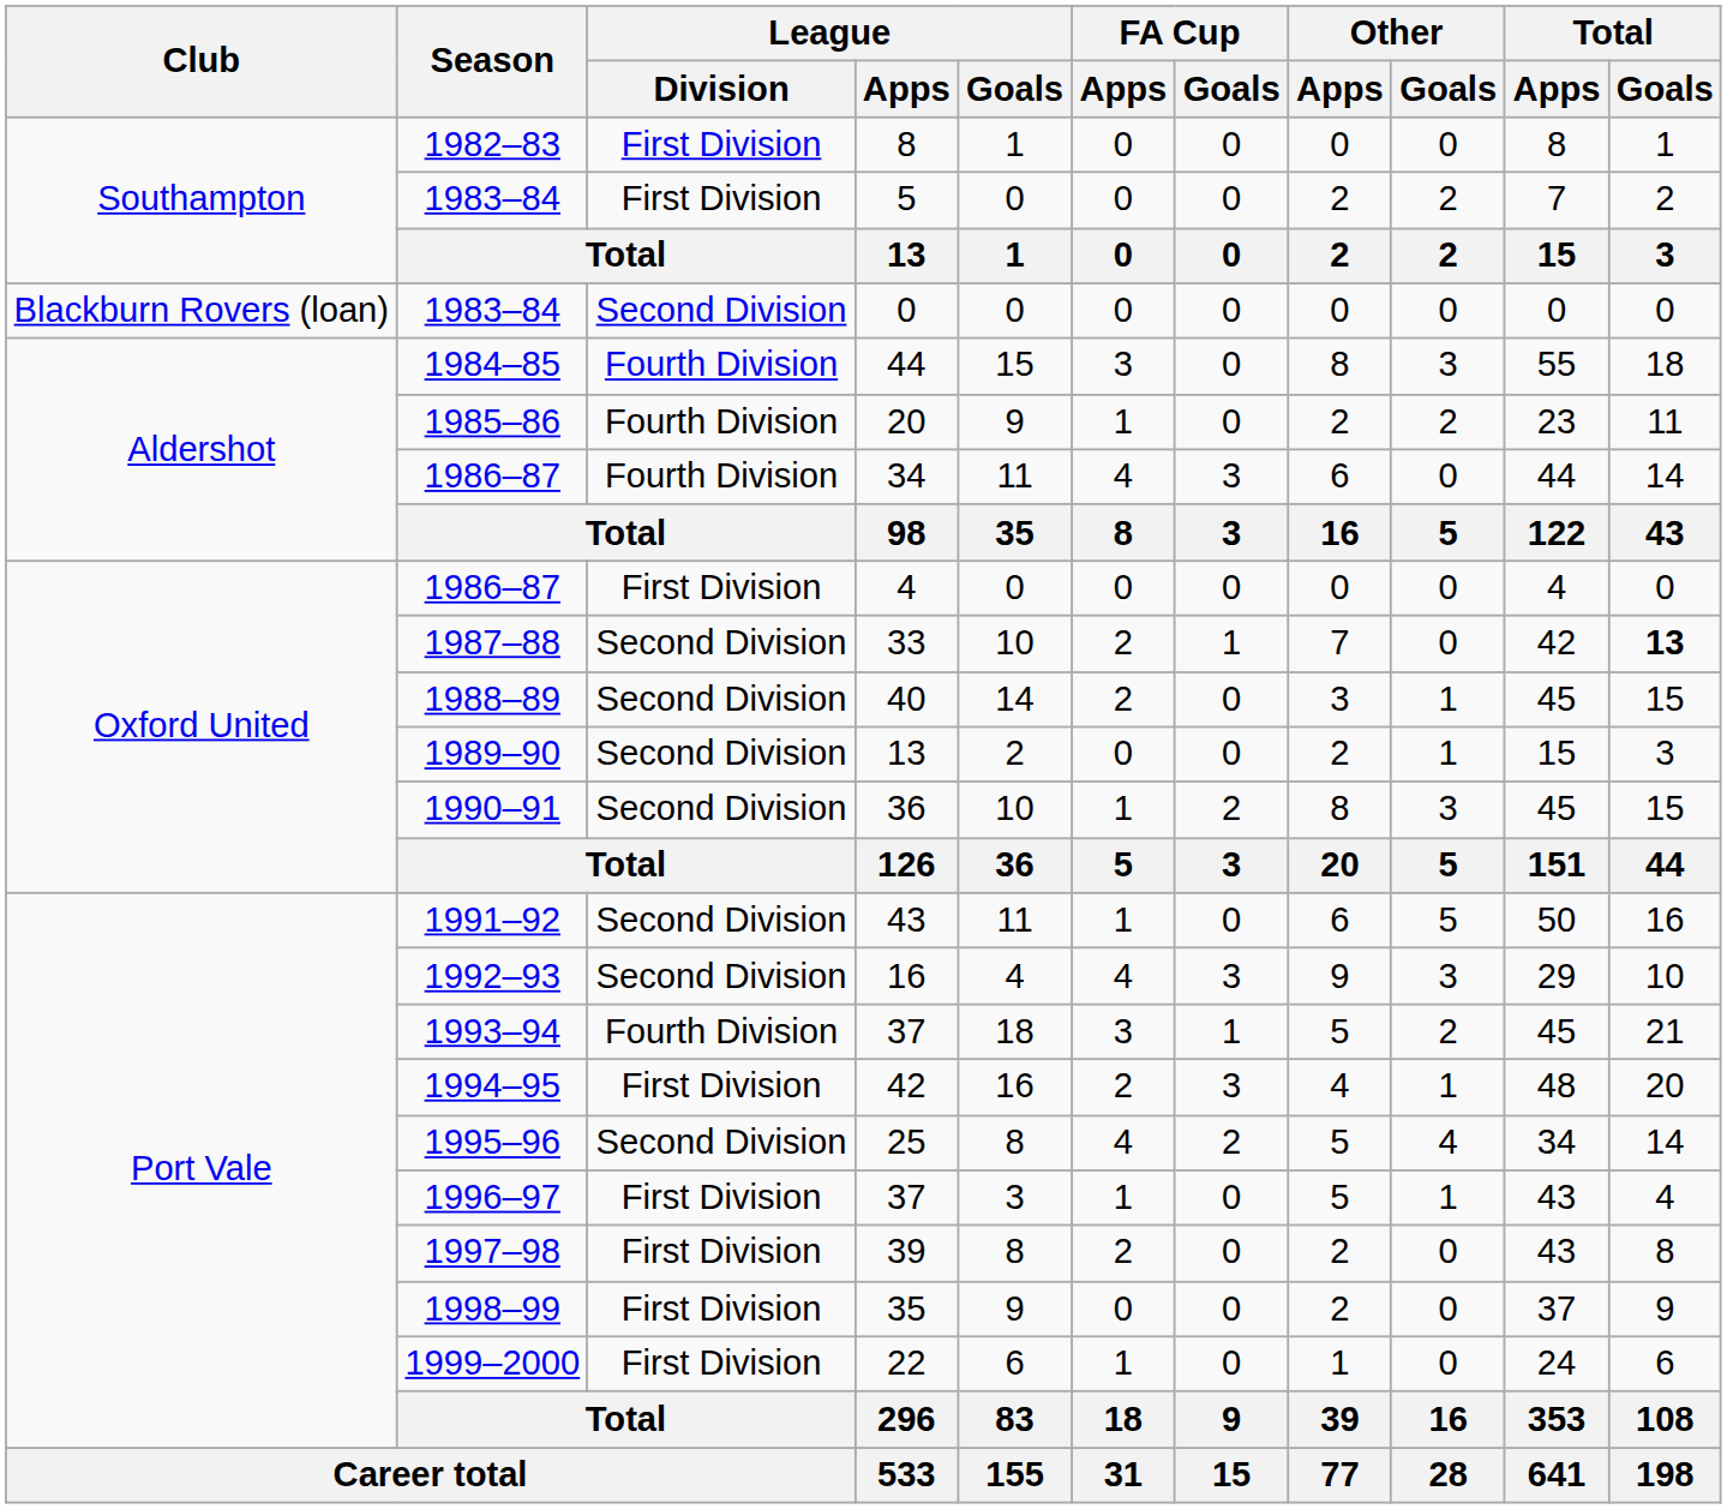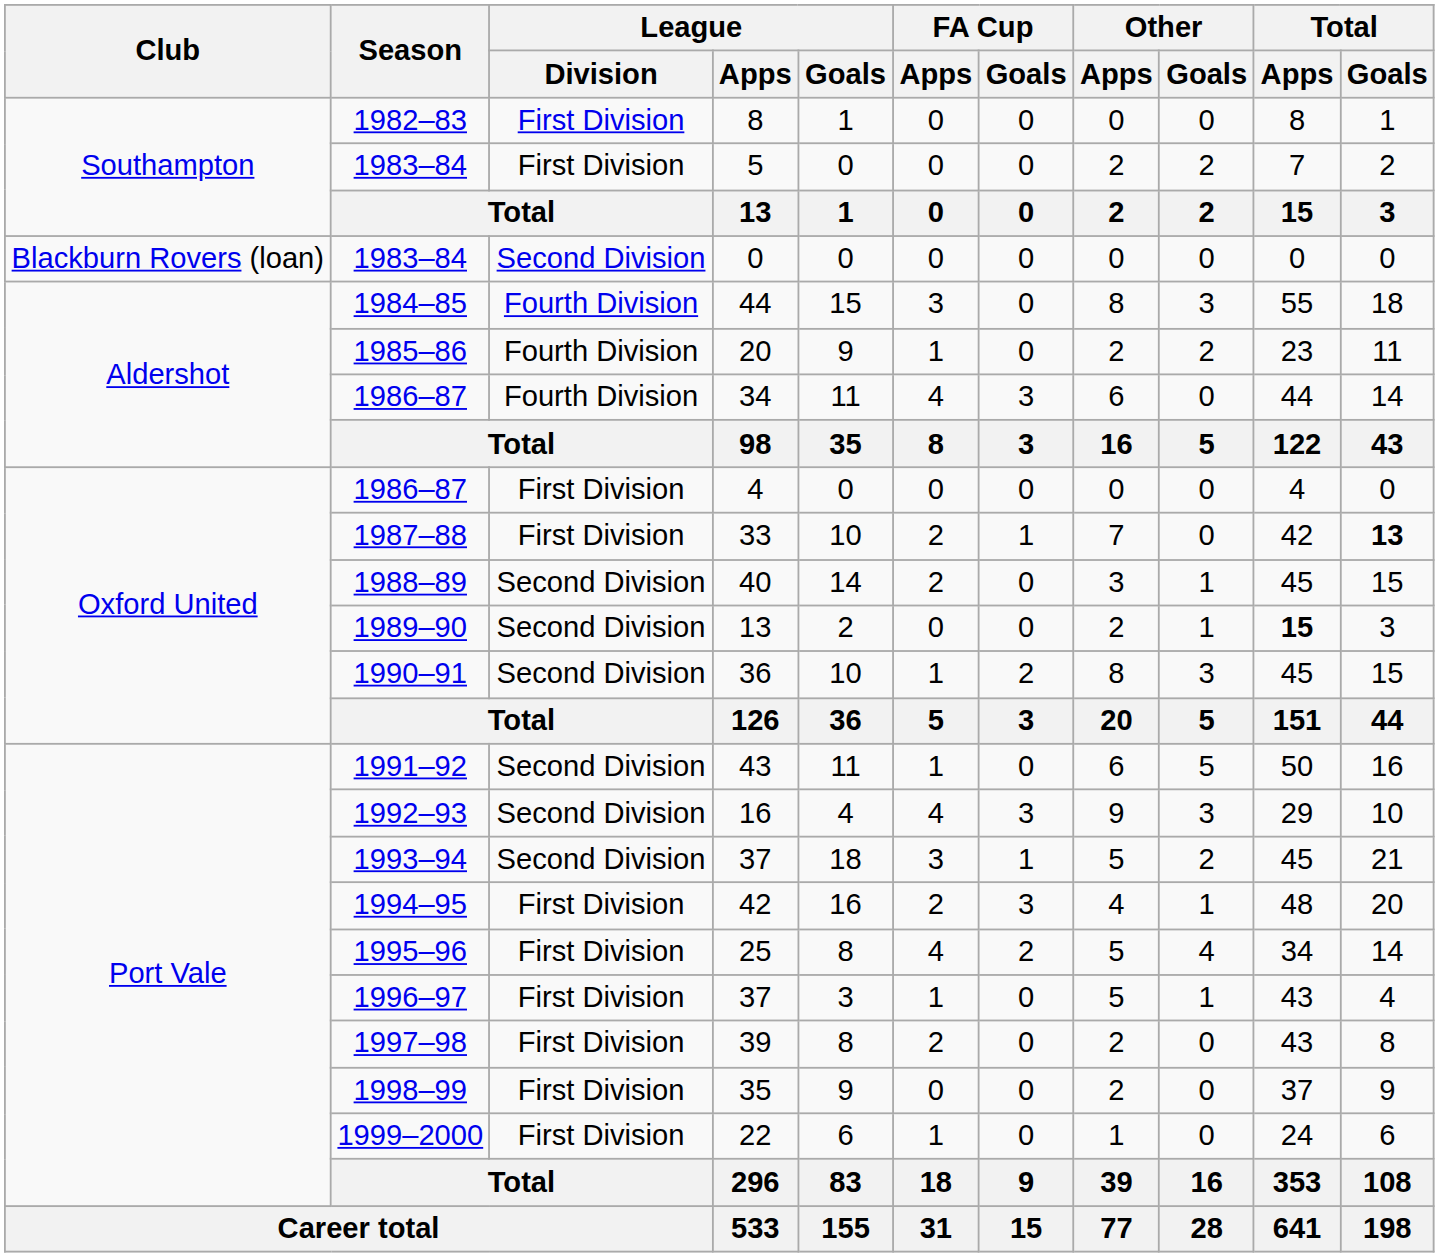 <table class="wikitable" style="text-align: center;">
 <tr>
 <th rowspan="2">Club</th>
 <th rowspan="2">Season</th>
 <th colspan="3">League</th>
 <th colspan="2">FA Cup</th>
 <th colspan="2">Other</th>
 <th colspan="2">Total</th>
 </tr>
 <tr>
 <th>Division</th>
 <th>Apps</th>
 <th>Goals</th>
 <th>Apps</th>
 <th>Goals</th>
 <th>Apps</th>
 <th>Goals</th>
 <th>Apps</th>
 <th>Goals</th>
 </tr>
 <tr>
 <td rowspan="3"><a href='#'>Southampton</a></td>
 <td><a href='#'>1982–83</a></td>
 <td><a href='#'>First Division</a></td>
 <td>8</td>
 <td>1</td>
 <td>0</td>
 <td>0</td>
 <td>0</td>
 <td>0</td>
 <td>8</td>
 <td>1</td>
 </tr>
 <tr>
 <td><a href='#'>1983–84</a></td>
 <td>First Division</td>
 <td>5</td>
 <td>0</td>
 <td>0</td>
 <td>0</td>
 <td>2</td>
 <td>2</td>
 <td>7</td>
 <td>2</td>
 </tr>
 <tr>
 <th colspan="2">Total</th>
 <th>13</th>
 <th>1</th>
 <th>0</th>
 <th>0</th>
 <th>2</th>
 <th>2</th>
 <th>15</th>
 <th>3</th>
 </tr>
 <tr>
 <td><a href='#'>Blackburn Rovers</a> (loan)</td>
 <td><a href='#'>1983–84</a></td>
 <td><a href='#'>Second Division</a></td>
 <td>0</td>
 <td>0</td>
 <td>0</td>
 <td>0</td>
 <td>0</td>
 <td>0</td>
 <td>0</td>
 <td>0</td>
 </tr>
 <tr>
 <td rowspan="4"><a href='#'>Aldershot</a></td>
 <td><a href='#'>1984–85</a></td>
 <td><a href='#'>Fourth Division</a></td>
 <td>44</td>
 <td>15</td>
 <td>3</td>
 <td>0</td>
 <td>8</td>
 <td>3</td>
 <td>55</td>
 <td>18</td>
 </tr>
 <tr>
 <td><a href='#'>1985–86</a></td>
 <td>Fourth Division</td>
 <td>20</td>
 <td>9</td>
 <td>1</td>
 <td>0</td>
 <td>2</td>
 <td>2</td>
 <td>23</td>
 <td>11</td>
 </tr>
 <tr>
 <td><a href='#'>1986–87</a></td>
 <td>Fourth Division</td>
 <td>34</td>
 <td>11</td>
 <td>4</td>
 <td>3</td>
 <td>6</td>
 <td>0</td>
 <td>44</td>
 <td>14</td>
 </tr>
 <tr>
 <th colspan="2">Total</th>
 <th>98</th>
 <th>35</th>
 <th>8</th>
 <th>3</th>
 <th>16</th>
 <th>5</th>
 <th>122</th>
 <th>43</th>
 </tr>
 <tr>
 <td rowspan="6"><a href='#'>Oxford United</a></td>
 <td><a href='#'>1986–87</a></td>
 <td>First Division</td>
 <td>4</td>
 <td>0</td>
 <td>0</td>
 <td>0</td>
 <td>0</td>
 <td>0</td>
 <td>4</td>
 <td>0</td>
 </tr>
 <tr>
 <td><a href='#'>1987–88</a></td>
-<td>Second Division</td>
+<td>First Division</td>
 <td>33</td>
 <td>10</td>
 <td>2</td>
 <td>1</td>
 <td>7</td>
 <td>0</td>
 <td>42</td>
 <td><strong>13</strong></td>
 </tr>
 <tr>
 <td><a href='#'>1988–89</a></td>
 <td>Second Division</td>
 <td>40</td>
 <td>14</td>
 <td>2</td>
 <td>0</td>
 <td>3</td>
 <td>1</td>
 <td>45</td>
 <td>15</td>
 </tr>
 <tr>
 <td><a href='#'>1989–90</a></td>
 <td>Second Division</td>
 <td>13</td>
 <td>2</td>
 <td>0</td>
 <td>0</td>
 <td>2</td>
 <td>1</td>
-<td>15</td>
+<td><strong>15</strong></td>
 <td>3</td>
 </tr>
 <tr>
 <td><a href='#'>1990–91</a></td>
 <td>Second Division</td>
 <td>36</td>
 <td>10</td>
 <td>1</td>
 <td>2</td>
 <td>8</td>
 <td>3</td>
 <td>45</td>
 <td>15</td>
 </tr>
 <tr>
 <th colspan="2">Total</th>
 <th>126</th>
 <th>36</th>
 <th>5</th>
 <th>3</th>
 <th>20</th>
 <th>5</th>
 <th>151</th>
 <th>44</th>
 </tr>
 <tr>
 <td rowspan="10"><a href='#'>Port Vale</a></td>
 <td><a href='#'>1991–92</a></td>
 <td>Second Division</td>
 <td>43</td>
 <td>11</td>
 <td>1</td>
 <td>0</td>
 <td>6</td>
 <td>5</td>
 <td>50</td>
 <td>16</td>
 </tr>
 <tr>
 <td><a href='#'>1992–93</a></td>
 <td>Second Division</td>
 <td>16</td>
 <td>4</td>
 <td>4</td>
 <td>3</td>
 <td>9</td>
 <td>3</td>
 <td>29</td>
 <td>10</td>
 </tr>
 <tr>
 <td><a href='#'>1993–94</a></td>
-<td>Fourth Division</td>
+<td>Second Division</td>
 <td>37</td>
 <td>18</td>
 <td>3</td>
 <td>1</td>
 <td>5</td>
 <td>2</td>
 <td>45</td>
 <td>21</td>
 </tr>
 <tr>
 <td><a href='#'>1994–95</a></td>
 <td>First Division</td>
 <td>42</td>
 <td>16</td>
 <td>2</td>
 <td>3</td>
 <td>4</td>
 <td>1</td>
 <td>48</td>
 <td>20</td>
 </tr>
 <tr>
 <td><a href='#'>1995–96</a></td>
-<td>Second Division</td>
+<td>First Division</td>
 <td>25</td>
 <td>8</td>
 <td>4</td>
 <td>2</td>
 <td>5</td>
 <td>4</td>
 <td>34</td>
 <td>14</td>
 </tr>
 <tr>
 <td><a href='#'>1996–97</a></td>
 <td>First Division</td>
 <td>37</td>
 <td>3</td>
 <td>1</td>
 <td>0</td>
 <td>5</td>
 <td>1</td>
 <td>43</td>
 <td>4</td>
 </tr>
 <tr>
 <td><a href='#'>1997–98</a></td>
 <td>First Division</td>
 <td>39</td>
 <td>8</td>
 <td>2</td>
 <td>0</td>
 <td>2</td>
 <td>0</td>
 <td>43</td>
 <td>8</td>
 </tr>
 <tr>
 <td><a href='#'>1998–99</a></td>
 <td>First Division</td>
 <td>35</td>
 <td>9</td>
 <td>0</td>
 <td>0</td>
 <td>2</td>
 <td>0</td>
 <td>37</td>
 <td>9</td>
 </tr>
 <tr>
 <td><a href='#'>1999–2000</a></td>
 <td>First Division</td>
 <td>22</td>
 <td>6</td>
 <td>1</td>
 <td>0</td>
 <td>1</td>
 <td>0</td>
 <td>24</td>
 <td>6</td>
 </tr>
 <tr>
 <th colspan="2">Total</th>
 <th>296</th>
 <th>83</th>
 <th>18</th>
 <th>9</th>
 <th>39</th>
 <th>16</th>
 <th>353</th>
 <th>108</th>
 </tr>
 <tr>
 <th colspan="3">Career total</th>
 <th>533</th>
 <th>155</th>
 <th>31</th>
 <th>15</th>
 <th>77</th>
 <th>28</th>
 <th>641</th>
 <th>198</th>
 </tr>
 </table>
